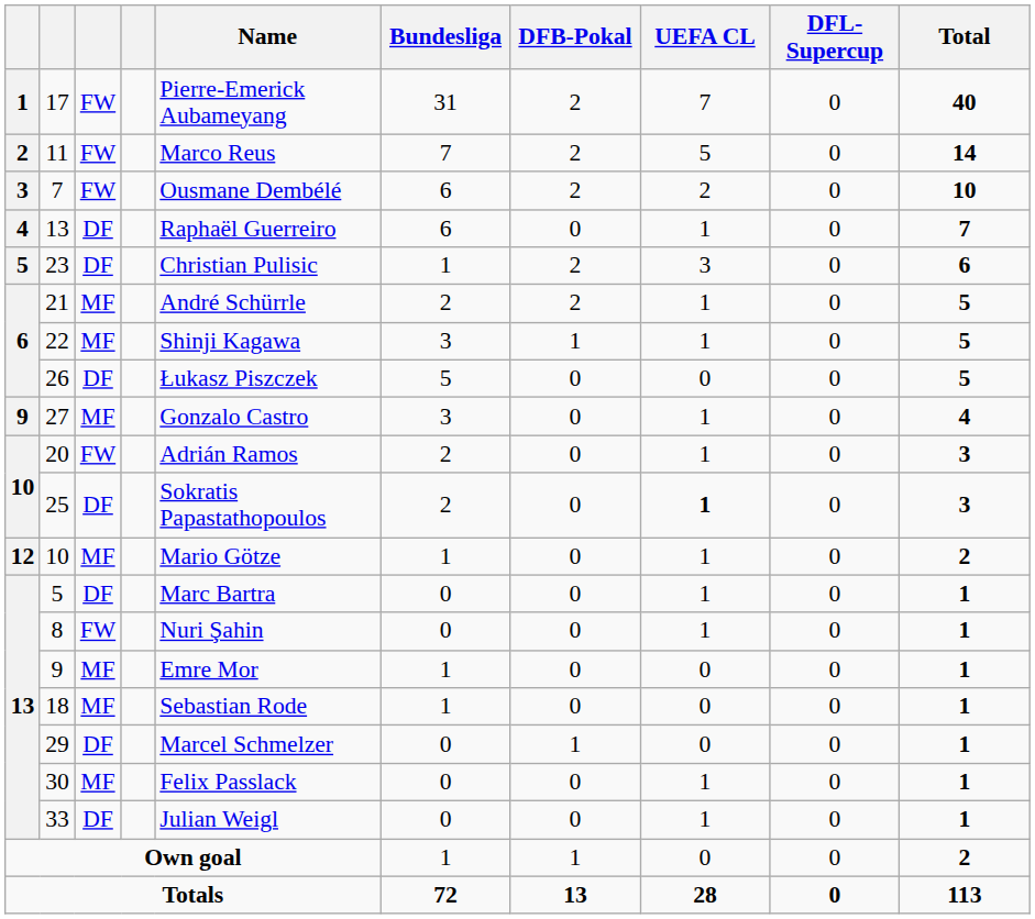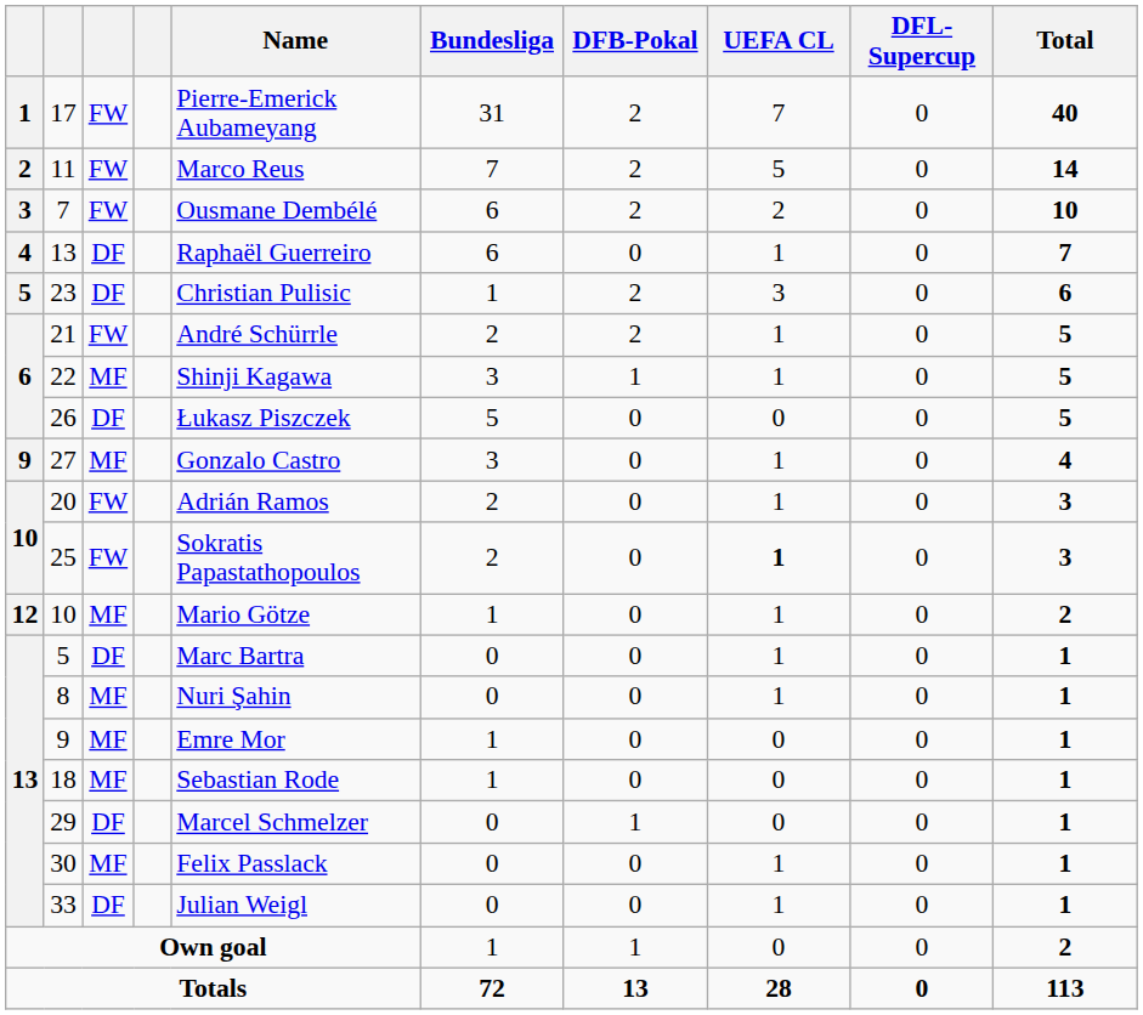 <table class="wikitable" style="text-align:center">
 <tr>
 <th width=15></th>
 <th width=15></th>
 <th width=15></th>
 <th width=15></th>
 <th width=145>Name</th>
 <th width=80><a href='#'>Bundesliga</a></th>
 <th width=80><a href='#'>DFB-Pokal</a></th>
 <th width=80><a href='#'>UEFA CL</a></th>
 <th width=80><a href='#'>DFL-Supercup</a></th>
 <th width=80>Total</th>
 </tr>
 <tr>
 <th>1</th>
 <td>17</td>
 <td><a href='#'>FW</a></td>
 <td></td>
 <td align=left><a href='#'>Pierre-Emerick Aubameyang</a></td>
 <td>31</td>
 <td>2</td>
 <td>7</td>
 <td>0</td>
 <td><strong>40</strong></td>
 </tr>
 <tr>
 <th>2</th>
 <td>11</td>
 <td><a href='#'>FW</a></td>
 <td></td>
 <td align=left><a href='#'>Marco Reus</a></td>
 <td>7</td>
 <td>2</td>
 <td>5</td>
 <td>0</td>
 <td><strong>14</strong></td>
 </tr>
 <tr>
 <th>3</th>
 <td>7</td>
 <td><a href='#'>FW</a></td>
 <td></td>
 <td align=left><a href='#'>Ousmane Dembélé</a></td>
 <td>6</td>
 <td>2</td>
 <td>2</td>
 <td>0</td>
 <td><strong>10</strong></td>
 </tr>
 <tr>
 <th>4</th>
 <td>13</td>
 <td><a href='#'>DF</a></td>
 <td></td>
 <td align=left><a href='#'>Raphaël Guerreiro</a></td>
 <td>6</td>
 <td>0</td>
 <td>1</td>
 <td>0</td>
 <td><strong>7</strong></td>
 </tr>
 <tr>
 <th>5</th>
 <td>23</td>
 <td><a href='#'>DF</a></td>
 <td></td>
 <td align=left><a href='#'>Christian Pulisic</a></td>
 <td>1</td>
 <td>2</td>
 <td>3</td>
 <td>0</td>
 <td><strong>6</strong></td>
 </tr>
 <tr>
 <th rowspan=3>6</th>
 <td>21</td>
-<td><a href='#'>MF</a></td>
+<td><a href='#'>FW</a></td>
 <td></td>
 <td align=left><a href='#'>André Schürrle</a></td>
 <td>2</td>
 <td>2</td>
 <td>1</td>
 <td>0</td>
 <td><strong>5</strong></td>
 </tr>
 <tr>
 <td>22</td>
 <td><a href='#'>MF</a></td>
 <td></td>
 <td align=left><a href='#'>Shinji Kagawa</a></td>
 <td>3</td>
 <td>1</td>
 <td>1</td>
 <td>0</td>
 <td><strong>5</strong></td>
 </tr>
 <tr>
 <td>26</td>
 <td><a href='#'>DF</a></td>
 <td></td>
 <td align=left><a href='#'>Łukasz Piszczek</a></td>
 <td>5</td>
 <td>0</td>
 <td>0</td>
 <td>0</td>
 <td><strong>5</strong></td>
 </tr>
 <tr>
 <th>9</th>
 <td>27</td>
 <td><a href='#'>MF</a></td>
 <td></td>
 <td align=left><a href='#'>Gonzalo Castro</a></td>
 <td>3</td>
 <td>0</td>
 <td>1</td>
 <td>0</td>
 <td><strong>4</strong></td>
 </tr>
 <tr>
 <th rowspan=2>10</th>
 <td>20</td>
 <td><a href='#'>FW</a></td>
 <td></td>
 <td align=left><a href='#'>Adrián Ramos</a></td>
 <td>2</td>
 <td>0</td>
 <td>1</td>
 <td>0</td>
 <td><strong>3</strong></td>
 </tr>
 <tr>
 <td>25</td>
-<td><a href='#'>DF</a></td>
+<td><a href='#'>FW</a></td>
 <td></td>
 <td align=left><a href='#'>Sokratis Papastathopoulos</a></td>
 <td>2</td>
 <td>0</td>
 <td><strong>1</strong></td>
 <td>0</td>
 <td><strong>3</strong></td>
 </tr>
 <tr>
 <th>12</th>
 <td>10</td>
 <td><a href='#'>MF</a></td>
 <td></td>
 <td align=left><a href='#'>Mario Götze</a></td>
 <td>1</td>
 <td>0</td>
 <td>1</td>
 <td>0</td>
 <td><strong>2</strong></td>
 </tr>
 <tr>
 <th rowspan=7>13</th>
 <td>5</td>
 <td><a href='#'>DF</a></td>
 <td></td>
 <td align=left><a href='#'>Marc Bartra</a></td>
 <td>0</td>
 <td>0</td>
 <td>1</td>
 <td>0</td>
 <td><strong>1</strong></td>
 </tr>
 <tr>
 <td>8</td>
-<td><a href='#'>FW</a></td>
+<td><a href='#'>MF</a></td>
 <td></td>
 <td align=left><a href='#'>Nuri Şahin</a></td>
 <td>0</td>
 <td>0</td>
 <td>1</td>
 <td>0</td>
 <td><strong>1</strong></td>
 </tr>
 <tr>
 <td>9</td>
 <td><a href='#'>MF</a></td>
 <td></td>
 <td align=left><a href='#'>Emre Mor</a></td>
 <td>1</td>
 <td>0</td>
 <td>0</td>
 <td>0</td>
 <td><strong>1</strong></td>
 </tr>
 <tr>
 <td>18</td>
 <td><a href='#'>MF</a></td>
 <td></td>
 <td align=left><a href='#'>Sebastian Rode</a></td>
 <td>1</td>
 <td>0</td>
 <td>0</td>
 <td>0</td>
 <td><strong>1</strong></td>
 </tr>
 <tr>
 <td>29</td>
 <td><a href='#'>DF</a></td>
 <td></td>
 <td align=left><a href='#'>Marcel Schmelzer</a></td>
 <td>0</td>
 <td>1</td>
 <td>0</td>
 <td>0</td>
 <td><strong>1</strong></td>
 </tr>
 <tr>
 <td>30</td>
 <td><a href='#'>MF</a></td>
 <td></td>
 <td align=left><a href='#'>Felix Passlack</a></td>
 <td>0</td>
 <td>0</td>
 <td>1</td>
 <td>0</td>
 <td><strong>1</strong></td>
 </tr>
 <tr>
 <td>33</td>
 <td><a href='#'>DF</a></td>
 <td></td>
 <td align=left><a href='#'>Julian Weigl</a></td>
 <td>0</td>
 <td>0</td>
 <td>1</td>
 <td>0</td>
 <td><strong>1</strong></td>
 </tr>
 <tr>
 <td colspan=5><strong>Own goal</strong></td>
 <td>1</td>
 <td>1</td>
 <td>0</td>
 <td>0</td>
 <td><strong>2</strong></td>
 </tr>
 <tr>
 <td colspan=5><strong>Totals</strong></td>
 <td><strong>72</strong></td>
 <td><strong>13</strong></td>
 <td><strong>28</strong></td>
 <td><strong>0</strong></td>
 <td><strong>113</strong></td>
 </tr>
 </table>
